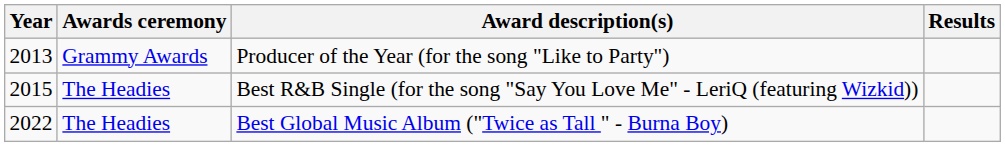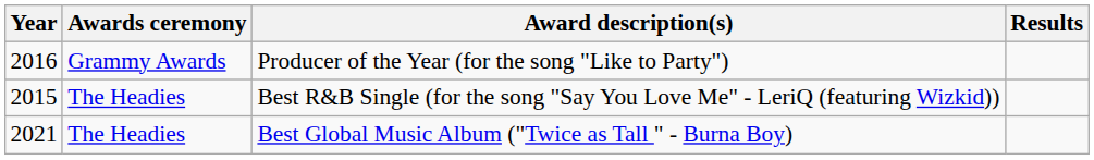 <table class="wikitable">
 <tr>
 <th>Year</th>
 <th>Awards ceremony</th>
 <th>Award description(s)</th>
 <th>Results</th>
 </tr>
 <tr>
-<td>2013</td>
+<td>2016</td>
 <td><a href='#'>Grammy Awards</a></td>
 <td>Producer of the Year (for the song "Like to Party")</td>
 <td></td>
 </tr>
 <tr>
 <td>2015</td>
 <td><a href='#'>The Headies</a></td>
 <td>Best R&B Single (for the song "Say You Love Me" - LeriQ (featuring <a href='#'>Wizkid</a>))</td>
 <td></td>
 </tr>
 <tr>
-<td>2022</td>
+<td>2021</td>
 <td><a href='#'>The Headies</a></td>
 <td><a href='#'>Best Global Music Album</a> ("<a href='#'>Twice as Tall </a>" - <a href='#'>Burna Boy</a>)</td>
 <td></td>
 </tr>
 </table>
